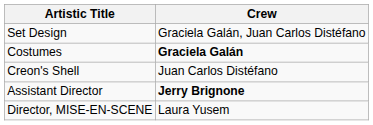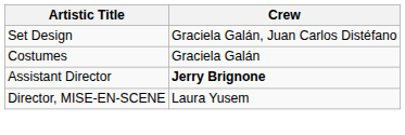 <table class="wikitable">
 <tr>
 <th>Artistic Title</th>
 <th>Crew</th>
 </tr>
 <tr>
 <td>Set Design</td>
 <td>Graciela Galán, Juan Carlos Distéfano</td>
 </tr>
 <tr>
 <td>Costumes</td>
-<td><strong>Graciela Galán</strong></td>
-</tr>
-<tr>
-<td>Creon's Shell</td>
-<td>Juan Carlos Distéfano</td>
+<td>Graciela Galán</td>
 </tr>
 <tr>
 <td>Assistant Director</td>
 <td><strong>Jerry Brignone</strong></td>
 </tr>
 <tr>
 <td>Director, MISE-EN-SCENE</td>
 <td>Laura Yusem</td>
 </tr>
 </table>
